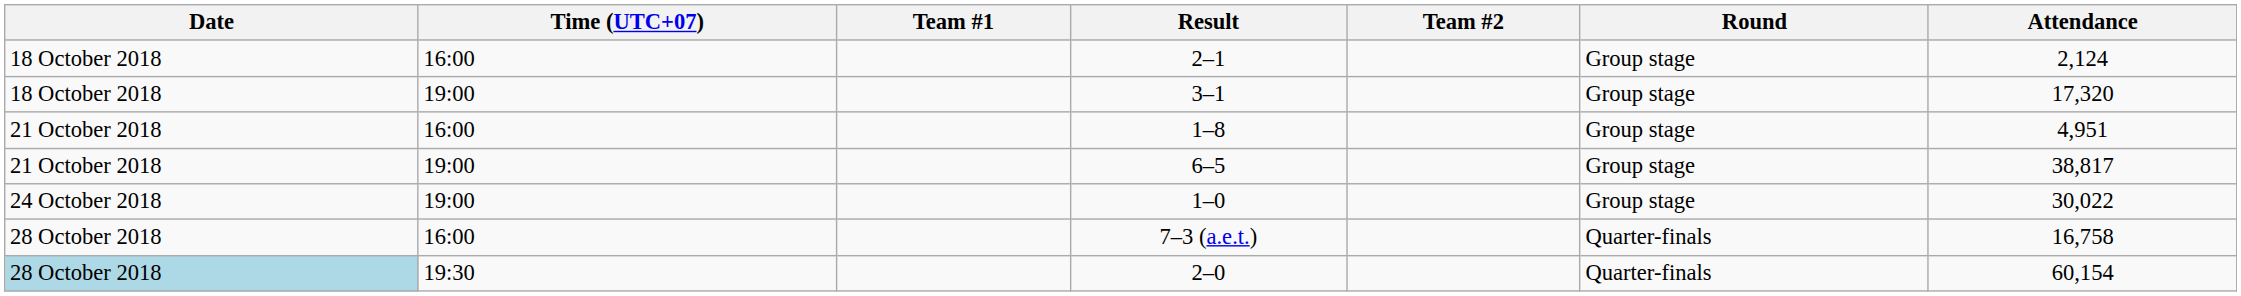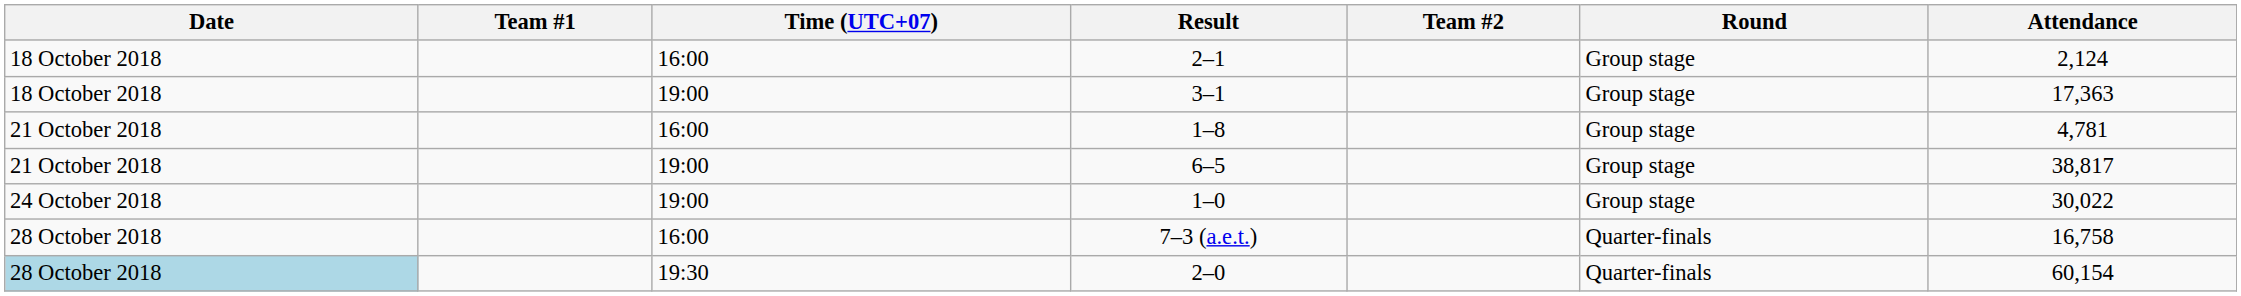 <table class="wikitable" style="text-align:left; width:100%;">
 <tr>
 <th>Date</th>
+<th>Team #1</th>
 <th>Time (<a href='#'>UTC+07</a>)</th>
-<th>Team #1</th>
 <th>Result</th>
 <th>Team #2</th>
 <th>Round</th>
 <th>Attendance</th>
 </tr>
 <tr>
 <td>18 October 2018</td>
+<td><strong></strong></td>
 <td>16:00</td>
-<td><strong></strong></td>
 <td style="text-align:center;">2–1</td>
 <td></td>
 <td>Group stage</td>
 <td style="text-align:center;">2,124</td>
 </tr>
 <tr>
 <td>18 October 2018</td>
+<td><strong></strong></td>
 <td>19:00</td>
-<td><strong></strong></td>
 <td style="text-align:center;">3–1</td>
 <td></td>
 <td>Group stage</td>
-<td style="text-align:center;">17,320</td>
+<td style="text-align:center;">17,363</td>
 </tr>
 <tr>
 <td>21 October 2018</td>
+<td></td>
 <td>16:00</td>
-<td></td>
 <td style="text-align:center;">1–8</td>
 <td><strong></strong></td>
 <td>Group stage</td>
-<td style="text-align:center;">4,951</td>
+<td style="text-align:center;">4,781</td>
 </tr>
 <tr>
 <td>21 October 2018</td>
+<td><strong></strong></td>
 <td>19:00</td>
-<td><strong></strong></td>
 <td style="text-align:center;">6–5</td>
 <td></td>
 <td>Group stage</td>
 <td style="text-align:center;">38,817</td>
 </tr>
 <tr>
 <td>24 October 2018</td>
+<td><strong></strong></td>
 <td>19:00</td>
-<td><strong></strong></td>
 <td style="text-align:center;">1–0</td>
 <td></td>
 <td>Group stage</td>
 <td style="text-align:center;">30,022</td>
 </tr>
 <tr>
 <td>28 October 2018</td>
+<td><strong></strong></td>
 <td>16:00</td>
-<td><strong></strong></td>
 <td style="text-align:center;">7–3 (<a href='#'>a.e.t.</a>)</td>
 <td></td>
 <td>Quarter-finals</td>
 <td style="text-align:center;">16,758</td>
 </tr>
 <tr>
 <td style="background: lightblue;">28 October 2018</td>
+<td><strong></strong></td>
 <td>19:30</td>
-<td><strong></strong></td>
 <td style="text-align:center;">2–0</td>
 <td></td>
 <td>Quarter-finals</td>
 <td style="text-align:center;">60,154</td>
 </tr>
 </table>
